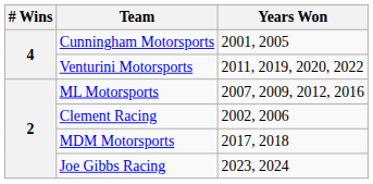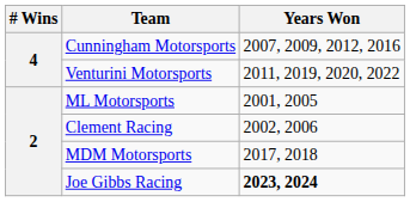 <table class="wikitable" style="font-size: 95%;">
 <tr>
 <th># Wins</th>
 <th>Team</th>
 <th>Years Won</th>
 </tr>
 <tr>
 <th rowspan="2">4</th>
 <td><a href='#'>Cunningham Motorsports</a></td>
-<td>2001, 2005</td>
+<td>2007, 2009, 2012, 2016</td>
 </tr>
 <tr>
 <td><a href='#'>Venturini Motorsports</a></td>
 <td>2011, 2019, 2020, 2022</td>
 </tr>
 <tr>
 <th rowspan="4">2</th>
 <td><a href='#'>ML Motorsports</a></td>
-<td>2007, 2009, 2012, 2016</td>
+<td>2001, 2005</td>
 </tr>
 <tr>
 <td><a href='#'>Clement Racing</a></td>
 <td>2002, 2006</td>
 </tr>
 <tr>
 <td><a href='#'>MDM Motorsports</a></td>
 <td>2017, 2018</td>
 </tr>
 <tr>
 <td><a href='#'>Joe Gibbs Racing</a></td>
-<td>2023, 2024</td>
+<td><strong>2023, 2024</strong></td>
 </tr>
 </table>
